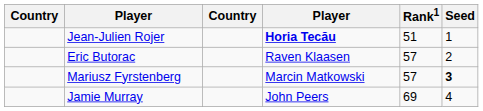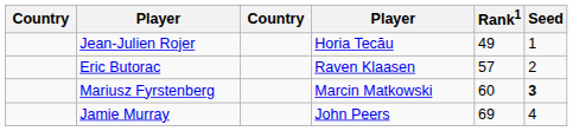 <table class="sortable wikitable">
 <tr>
 <th width="70">Country</th>
 <th width="175">Player</th>
 <th width="70">Country</th>
 <th width="175">Player</th>
 <th>Rank<sup>1</sup></th>
 <th>Seed</th>
 </tr>
 <tr>
 <td></td>
 <td><a href='#'>Jean-Julien Rojer</a></td>
 <td></td>
-<td><strong><a href='#'>Horia Tecău</a></strong></td>
-<td>51</td>
+<td><a href='#'>Horia Tecău</a></td>
+<td>49</td>
 <td>1</td>
 </tr>
 <tr>
 <td></td>
 <td><a href='#'>Eric Butorac</a></td>
 <td></td>
 <td><a href='#'>Raven Klaasen</a></td>
 <td>57</td>
 <td>2</td>
 </tr>
 <tr>
 <td></td>
 <td><a href='#'>Mariusz Fyrstenberg</a></td>
 <td></td>
 <td><a href='#'>Marcin Matkowski</a></td>
-<td>57</td>
+<td>60</td>
 <td><strong>3</strong></td>
 </tr>
 <tr>
 <td></td>
 <td><a href='#'>Jamie Murray</a></td>
 <td></td>
 <td><a href='#'>John Peers</a></td>
 <td>69</td>
 <td>4</td>
 </tr>
 </table>
